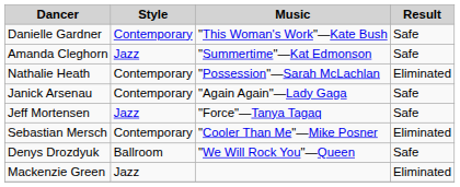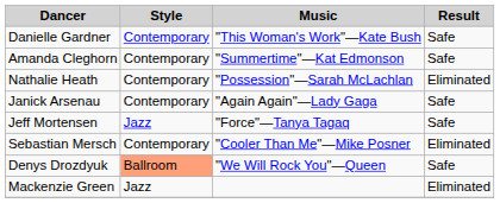 <table class="wikitable">
 <tr align="center" bgcolor="lightgrey">
 <td><strong>Dancer</strong></td>
 <td><strong>Style</strong></td>
 <td><strong>Music</strong></td>
 <td><strong>Result</strong></td>
 </tr>
 <tr>
 <td>Danielle Gardner</td>
 <td><a href='#'>Contemporary</a></td>
 <td>"<a href='#'>This Woman's Work</a>"—<a href='#'>Kate Bush</a></td>
 <td>Safe</td>
 </tr>
 <tr>
 <td>Amanda Cleghorn</td>
-<td><a href='#'>Jazz</a></td>
+<td>Contemporary</td>
 <td>"<a href='#'>Summertime</a>"—<a href='#'>Kat Edmonson</a></td>
 <td>Safe</td>
 </tr>
 <tr>
 <td>Nathalie Heath</td>
 <td>Contemporary</td>
 <td>"<a href='#'>Possession</a>"—<a href='#'>Sarah McLachlan</a></td>
 <td>Eliminated</td>
 </tr>
 <tr>
 <td>Janick Arsenau</td>
 <td>Contemporary</td>
 <td>"Again Again"—<a href='#'>Lady Gaga</a></td>
 <td>Safe</td>
 </tr>
 <tr>
 <td>Jeff Mortensen</td>
 <td><a href='#'>Jazz</a></td>
 <td>"Force"—<a href='#'>Tanya Tagaq</a></td>
 <td>Safe</td>
 </tr>
 <tr>
 <td>Sebastian Mersch</td>
 <td>Contemporary</td>
 <td>"<a href='#'>Cooler Than Me</a>"—<a href='#'>Mike Posner</a></td>
 <td>Eliminated</td>
 </tr>
 <tr>
 <td>Denys Drozdyuk</td>
-<td>Ballroom</td>
+<td style="background: lightsalmon;">Ballroom</td>
 <td>"<a href='#'>We Will Rock You</a>"—<a href='#'>Queen</a></td>
 <td>Safe</td>
 </tr>
 <tr>
 <td>Mackenzie Green</td>
 <td>Jazz</td>
 <td></td>
 <td>Eliminated</td>
 </tr>
 <tr>
 </tr>
 </table>
